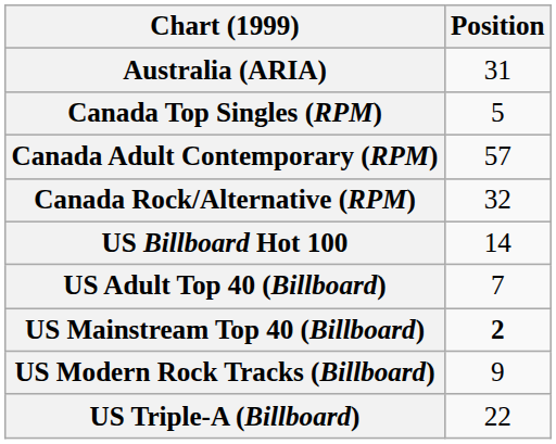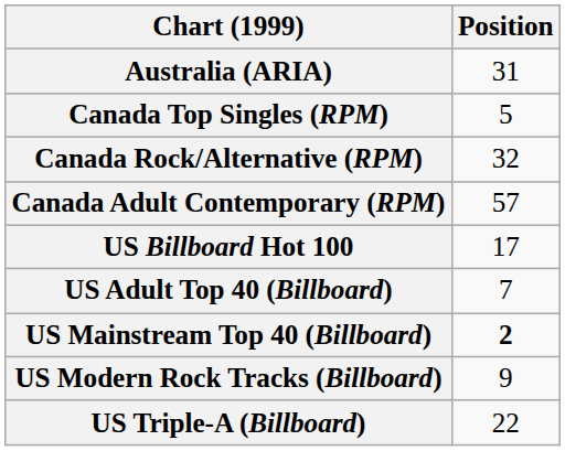 <table class="wikitable sortable plainrowheaders" style="text-align:center">
 <tr>
 <th>Chart (1999)</th>
 <th>Position</th>
 </tr>
 <tr>
 <th scope="row">Australia (ARIA)</th>
 <td>31</td>
 </tr>
 <tr>
 <th scope="row">Canada Top Singles (<em>RPM</em>)</th>
 <td>5</td>
 </tr>
 <tr>
+<th scope="row">Canada Rock/Alternative (<em>RPM</em>)</th>
+<td>32</td>
+</tr>
+<tr>
 <th scope="row">Canada Adult Contemporary (<em>RPM</em>)</th>
 <td>57</td>
 </tr>
 <tr>
-<th scope="row">Canada Rock/Alternative (<em>RPM</em>)</th>
-<td>32</td>
-</tr>
-<tr>
 <th scope="row">US <em>Billboard</em> Hot 100</th>
-<td>14</td>
+<td>17</td>
 </tr>
 <tr>
 <th scope="row">US Adult Top 40 (<em>Billboard</em>)</th>
 <td>7</td>
 </tr>
 <tr>
 <th scope="row">US Mainstream Top 40 (<em>Billboard</em>)</th>
 <td><strong>2</strong></td>
 </tr>
 <tr>
 <th scope="row">US Modern Rock Tracks (<em>Billboard</em>)</th>
 <td>9</td>
 </tr>
 <tr>
 <th scope="row">US Triple-A (<em>Billboard</em>)</th>
 <td>22</td>
 </tr>
 </table>
